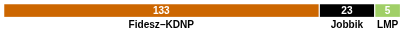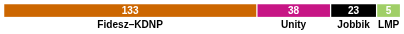 <table style="width:50%; align=right; text-align:center;">
 <tr style="color:white;">
 <td style="background:#CC6600; width:66.8%;"><strong>133</strong></td>
+<td style="background:#C71585; width:19.1%;"><strong>38</strong></td>
 <td style="background:#000000; width:11.6%;"><strong>23</strong></td>
 <td style="background:#a0cf67; width:2.5%;"><strong>5</strong></td>
 </tr>
 <tr>
 <td><span><strong>Fidesz–KDNP</strong></span></td>
+<td><span><strong>Unity</strong></span></td>
 <td><span><strong>Jobbik</strong></span></td>
 <td><span><strong>LMP</strong></span></td>
 </tr>
 </table>
